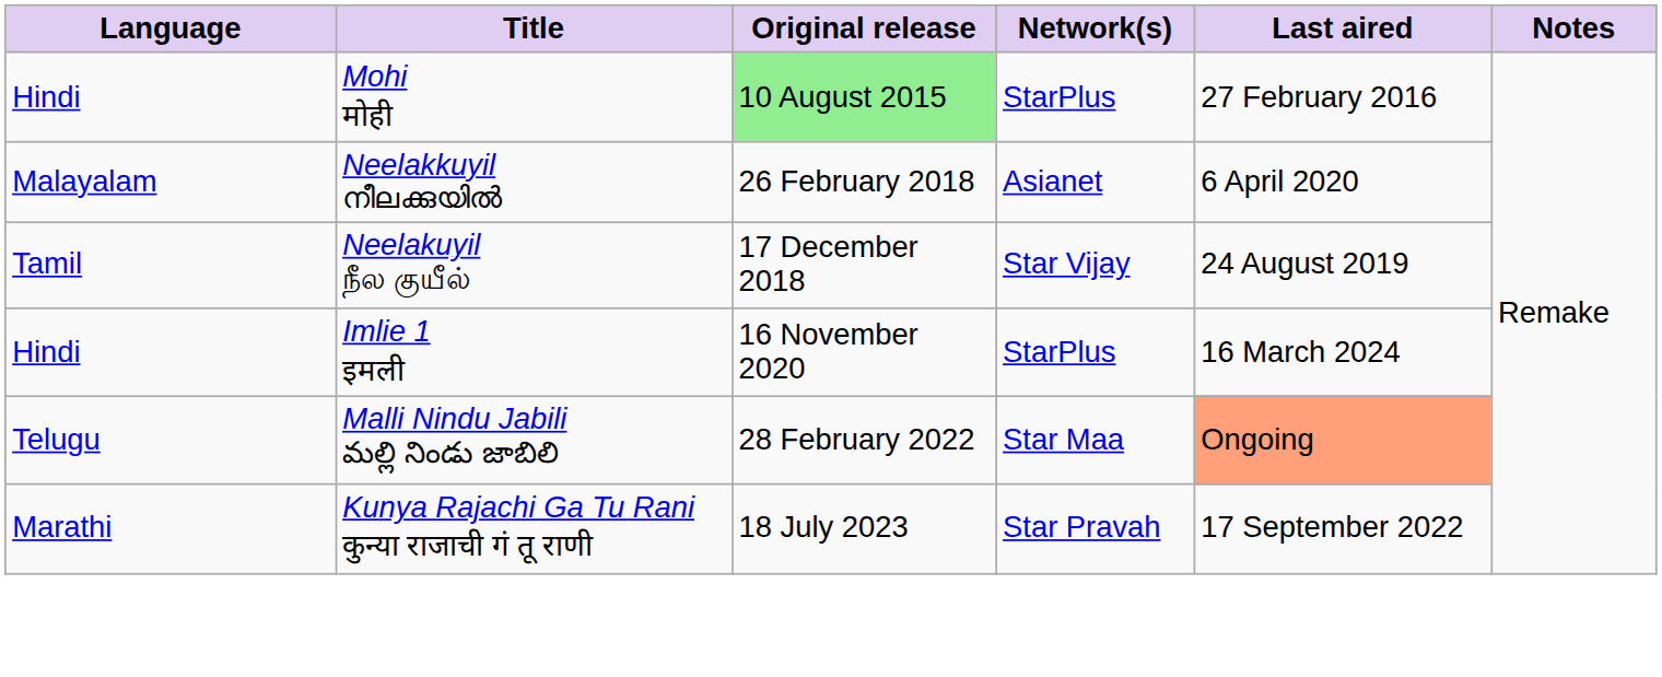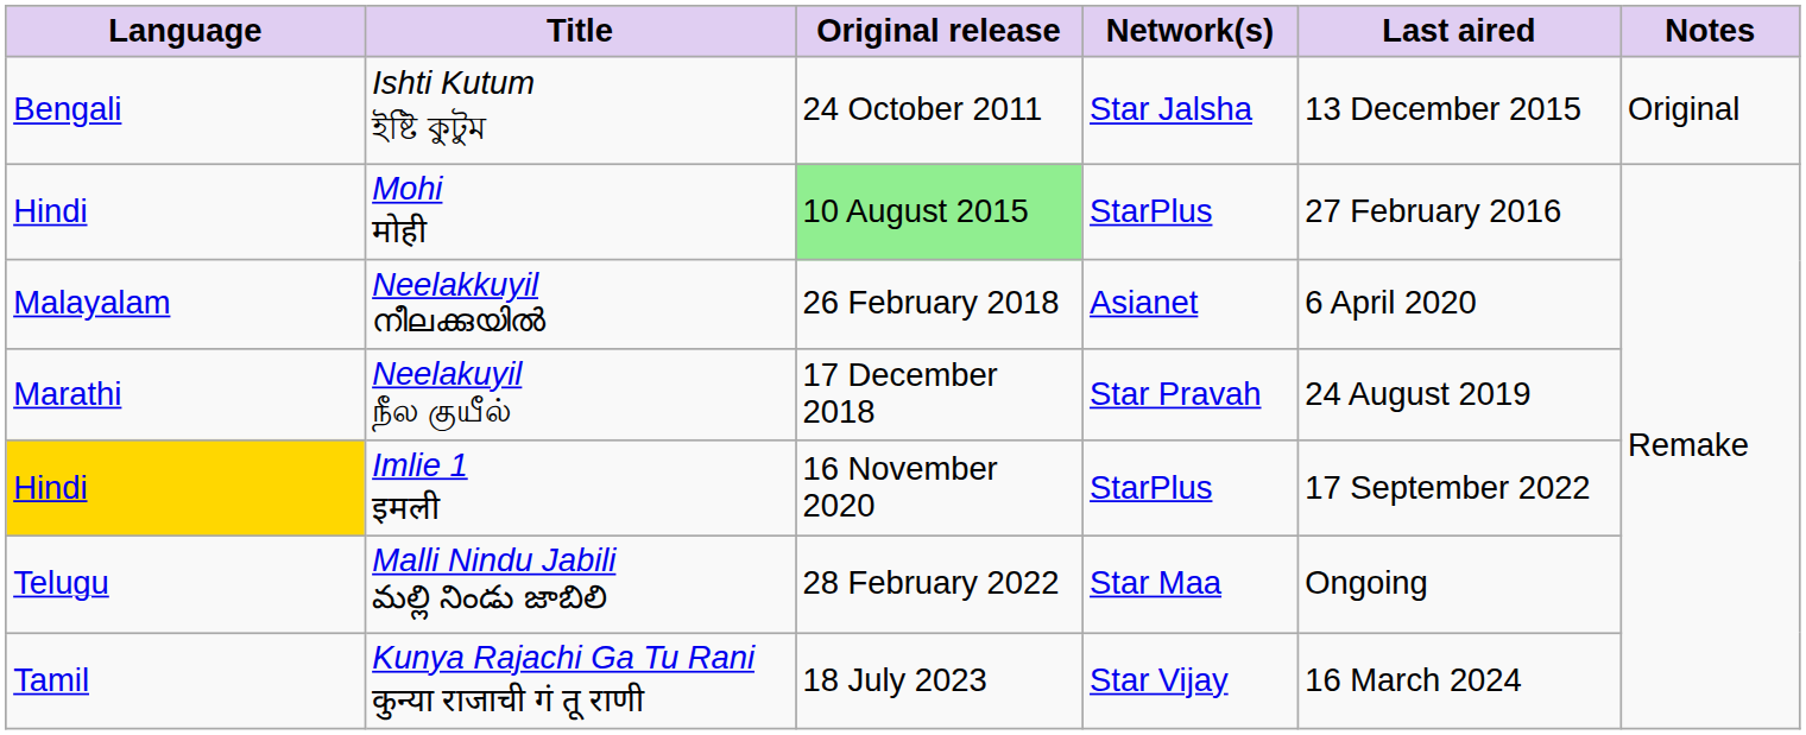 <table class="wikitable" style="margin-right: 0;">
 <tr>
 <th style="background:#E0CEF2; width:20%;">Language</th>
 <th style="background:#E0CEF2; width:24%;">Title</th>
 <th style="background:#E0CEF2; width:16%;">Original release</th>
 <th style="background:#E0CEF2; width:12%;">Network(s)</th>
 <th style="background:#E0CEF2; width:18%;">Last aired</th>
 <th style="background:#E0CEF2; width:22%;">Notes</th>
+</tr>
+<tr>
+<td><a href='#'>Bengali</a></td>
+<td><em>Ishti Kutum</em> <br> ইষ্টি কুটুম</td>
+<td>24 October 2011</td>
+<td><a href='#'>Star Jalsha</a></td>
+<td>13 December 2015</td>
+<td>Original</td>
 </tr>
 <tr>
 <td><a href='#'>Hindi</a></td>
 <td><em><a href='#'>Mohi</a></em> <br> मोही</td>
 <td style="background: lightgreen;">10 August 2015</td>
 <td><a href='#'>StarPlus</a></td>
 <td>27 February 2016</td>
 <td rowspan="6">Remake</td>
 </tr>
 <tr>
 <td><a href='#'>Malayalam</a></td>
 <td><em><a href='#'>Neelakkuyil</a></em> <br> നീലക്കുയിൽ</td>
 <td>26 February 2018</td>
 <td><a href='#'>Asianet</a></td>
 <td>6 April 2020</td>
 </tr>
 <tr>
-<td><a href='#'>Tamil</a></td>
+<td><a href='#'>Marathi</a></td>
 <td><em><a href='#'>Neelakuyil</a></em> <br> நீல குயீல்</td>
 <td>17 December 2018</td>
-<td><a href='#'>Star Vijay</a></td>
+<td><a href='#'>Star Pravah</a></td>
 <td>24 August 2019</td>
 </tr>
 <tr>
-<td><a href='#'>Hindi</a></td>
+<td style="background: gold;"><a href='#'>Hindi</a></td>
 <td><em><a href='#'>Imlie 1</a></em> <br> इमली</td>
 <td>16 November 2020</td>
 <td><a href='#'>StarPlus</a></td>
-<td>16 March 2024</td>
+<td>17 September 2022</td>
 </tr>
 <tr>
 <td><a href='#'>Telugu</a></td>
 <td><em><a href='#'>Malli Nindu Jabili</a></em> <br> మల్లి నిండు జాబిలి</td>
 <td>28 February 2022</td>
 <td><a href='#'>Star Maa</a></td>
-<td style="background: lightsalmon;">Ongoing</td>
+<td>Ongoing</td>
 </tr>
 <tr>
-<td><a href='#'>Marathi</a></td>
+<td><a href='#'>Tamil</a></td>
 <td><em><a href='#'>Kunya Rajachi Ga Tu Rani</a></em> <br> कुन्या राजाची गं तू राणी</td>
 <td>18 July 2023</td>
-<td><a href='#'>Star Pravah</a></td>
-<td>17 September 2022</td>
+<td><a href='#'>Star Vijay</a></td>
+<td>16 March 2024</td>
 </tr>
 </table>
